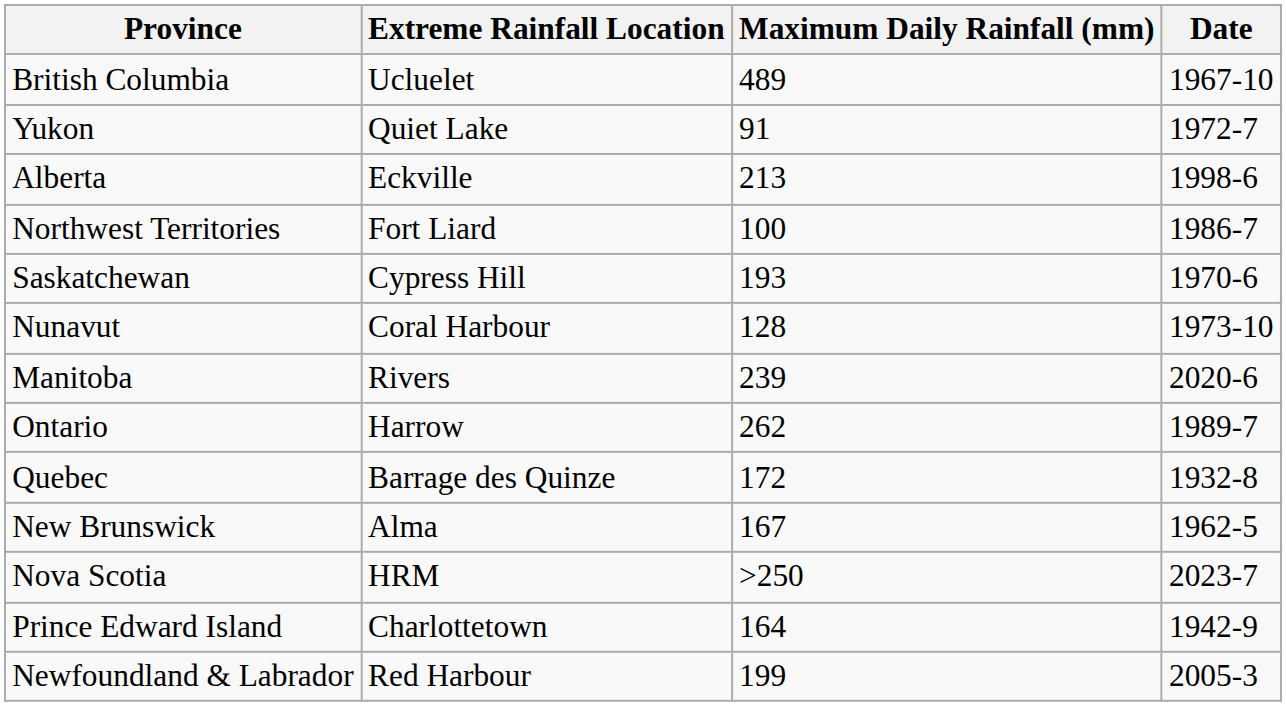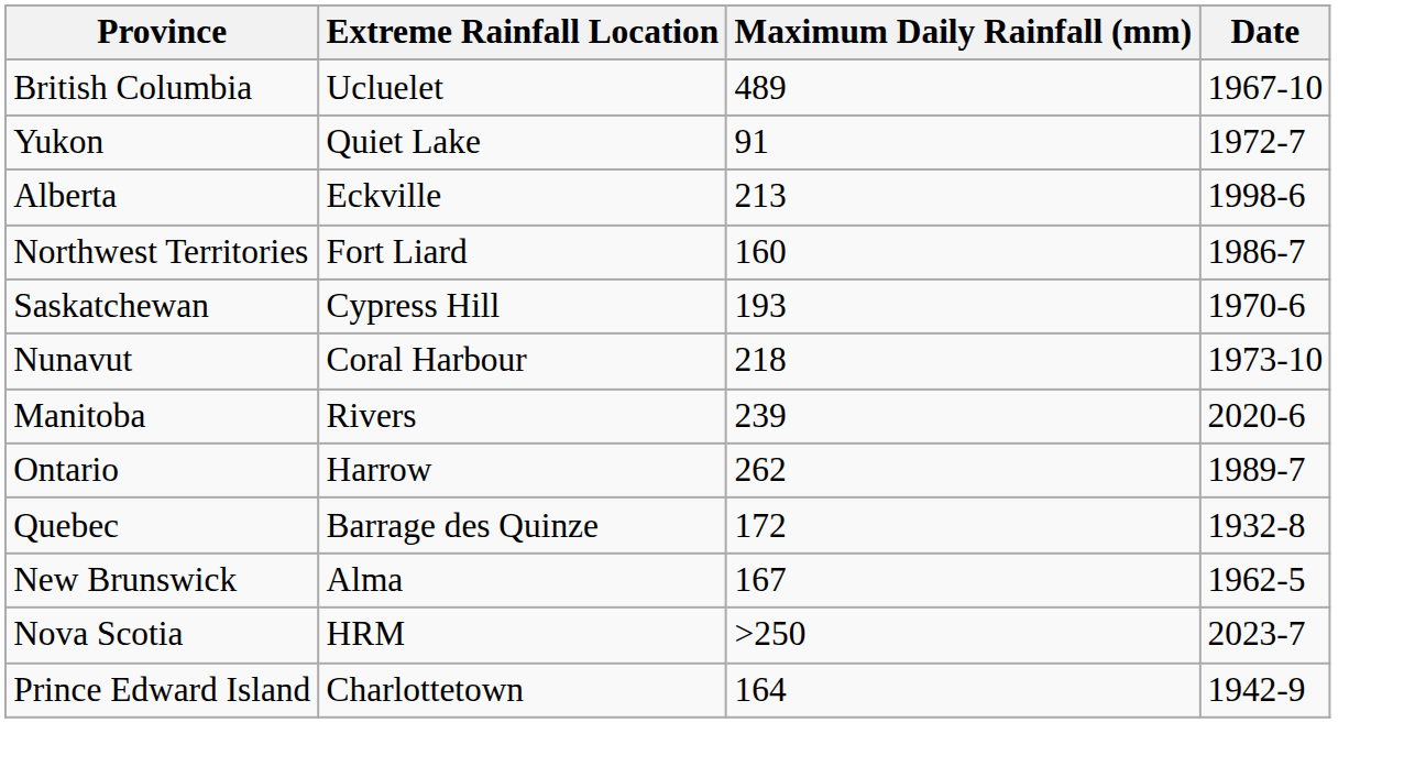 <table class="wikitable sortable" border="1">
 <tr>
 <th>Province</th>
 <th>Extreme Rainfall Location</th>
 <th>Maximum Daily Rainfall (mm)</th>
 <th>Date</th>
 </tr>
 <tr>
 <td>British Columbia</td>
 <td>Ucluelet</td>
 <td>489</td>
 <td>1967-10</td>
 </tr>
 <tr>
 <td>Yukon</td>
 <td>Quiet Lake</td>
 <td>91</td>
 <td>1972-7</td>
 </tr>
 <tr>
 <td>Alberta</td>
 <td>Eckville</td>
 <td>213</td>
 <td>1998-6</td>
 </tr>
 <tr>
 <td>Northwest Territories</td>
 <td>Fort Liard</td>
-<td>100</td>
+<td>160</td>
 <td>1986-7</td>
 </tr>
 <tr>
 <td>Saskatchewan</td>
 <td>Cypress Hill</td>
 <td>193</td>
 <td>1970-6</td>
 </tr>
 <tr>
 <td>Nunavut</td>
 <td>Coral Harbour</td>
-<td>128</td>
+<td>218</td>
 <td>1973-10</td>
 </tr>
 <tr>
 <td>Manitoba</td>
 <td>Rivers</td>
 <td>239</td>
 <td>2020-6</td>
 </tr>
 <tr>
 <td>Ontario</td>
 <td>Harrow</td>
 <td>262</td>
 <td>1989-7</td>
 </tr>
 <tr>
 <td>Quebec</td>
 <td>Barrage des Quinze</td>
 <td>172</td>
 <td>1932-8</td>
 </tr>
 <tr>
 <td>New Brunswick</td>
 <td>Alma</td>
 <td>167</td>
 <td>1962-5</td>
 </tr>
 <tr>
 <td>Nova Scotia</td>
 <td>HRM</td>
 <td>>250</td>
 <td>2023-7</td>
 </tr>
 <tr>
 <td>Prince Edward Island</td>
 <td>Charlottetown</td>
 <td>164</td>
 <td>1942-9</td>
 </tr>
-<tr>
-<td>Newfoundland & Labrador</td>
-<td>Red Harbour</td>
-<td>199</td>
-<td>2005-3</td>
-</tr>
 </table>
